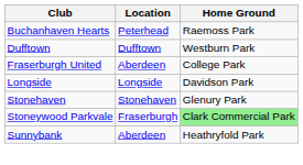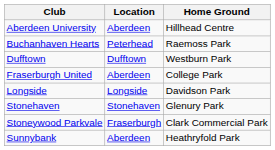 <table class="wikitable">
 <tr>
 <th>Club</th>
 <th>Location</th>
 <th>Home Ground</th>
+</tr>
+<tr>
+<td><a href='#'>Aberdeen University</a></td>
+<td><a href='#'>Aberdeen</a></td>
+<td>Hillhead Centre</td>
 </tr>
 <tr>
 <td><a href='#'>Buchanhaven Hearts</a></td>
 <td><a href='#'>Peterhead</a></td>
 <td>Raemoss Park</td>
 </tr>
 <tr>
 <td><a href='#'>Dufftown</a></td>
 <td><a href='#'>Dufftown</a></td>
 <td>Westburn Park</td>
 </tr>
 <tr>
 <td><a href='#'>Fraserburgh United</a></td>
 <td><a href='#'>Aberdeen</a></td>
 <td>College Park</td>
 </tr>
 <tr>
 <td><a href='#'>Longside</a></td>
 <td><a href='#'>Longside</a></td>
 <td>Davidson Park</td>
 </tr>
 <tr>
 <td><a href='#'>Stonehaven</a></td>
 <td><a href='#'>Stonehaven</a></td>
 <td>Glenury Park</td>
 </tr>
 <tr>
 <td><a href='#'>Stoneywood Parkvale</a></td>
 <td><a href='#'>Fraserburgh</a></td>
-<td style="background: lightgreen;">Clark Commercial Park</td>
+<td>Clark Commercial Park</td>
 </tr>
 <tr>
 <td><a href='#'>Sunnybank</a></td>
 <td><a href='#'>Aberdeen</a></td>
 <td>Heathryfold Park</td>
 </tr>
 </table>
